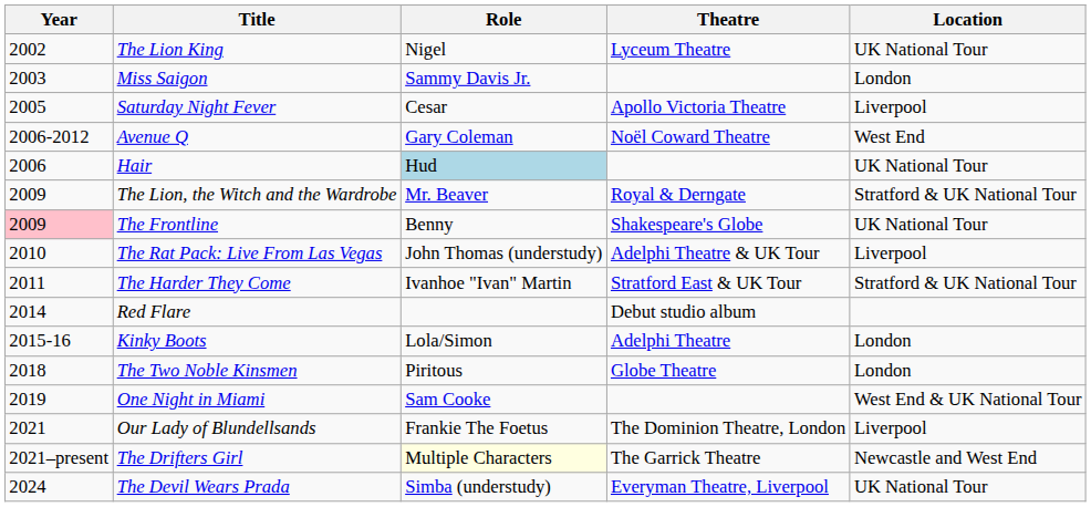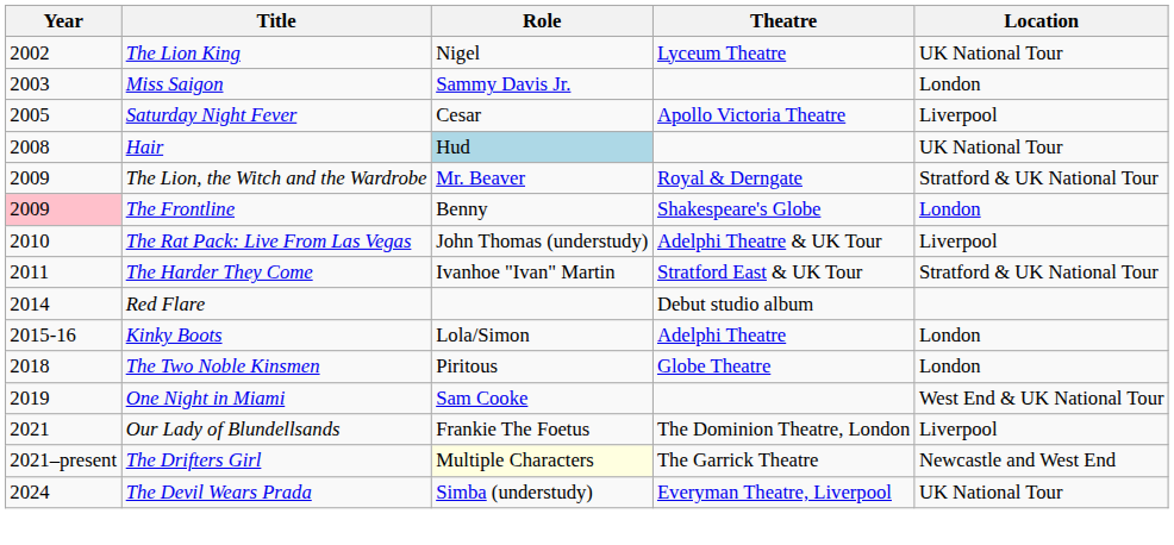 <table class="wikitable sortable">
 <tr>
 <th>Year</th>
 <th>Title</th>
 <th>Role</th>
 <th>Theatre</th>
 <th>Location</th>
 </tr>
 <tr>
 <td>2002</td>
 <td><em><a href='#'>The Lion King</a> </em></td>
 <td>Nigel</td>
 <td><a href='#'>Lyceum Theatre</a></td>
 <td>UK National Tour</td>
 </tr>
 <tr>
 <td>2003</td>
 <td><em><a href='#'>Miss Saigon</a></em></td>
 <td><a href='#'>Sammy Davis Jr.</a></td>
 <td></td>
 <td>London</td>
 </tr>
 <tr>
 <td>2005</td>
 <td><em><a href='#'>Saturday Night Fever</a></em></td>
 <td>Cesar</td>
 <td><a href='#'>Apollo Victoria Theatre</a></td>
 <td>Liverpool</td>
 </tr>
 <tr>
-<td>2006-2012</td>
-<td><em><a href='#'>Avenue Q</a></em></td>
-<td><a href='#'>Gary Coleman</a></td>
-<td><a href='#'>Noël Coward Theatre</a></td>
-<td>West End</td>
-</tr>
-<tr>
-<td>2006</td>
+<td>2008</td>
 <td><em><a href='#'>Hair</a></em></td>
 <td style="background: lightblue;">Hud</td>
 <td></td>
 <td>UK National Tour</td>
 </tr>
 <tr>
 <td>2009</td>
 <td><em>The Lion, the Witch and the Wardrobe</em></td>
 <td><a href='#'>Mr. Beaver</a></td>
 <td><a href='#'>Royal & Derngate</a></td>
 <td>Stratford & UK National Tour</td>
 </tr>
 <tr>
 <td style="background: pink;">2009</td>
 <td><em><a href='#'>The Frontline</a></em></td>
 <td>Benny</td>
 <td><a href='#'>Shakespeare's Globe</a></td>
-<td>UK National Tour</td>
+<td><a href='#'>London</a></td>
 </tr>
 <tr>
 <td>2010</td>
 <td><em><a href='#'>The Rat Pack: Live From Las Vegas</a></em></td>
 <td>John Thomas (understudy)</td>
 <td><a href='#'>Adelphi Theatre</a> & UK Tour</td>
 <td>Liverpool</td>
 </tr>
 <tr>
 <td>2011</td>
 <td><em><a href='#'>The Harder They Come</a></em></td>
 <td>Ivanhoe "Ivan" Martin</td>
 <td><a href='#'>Stratford East</a> & UK Tour</td>
 <td>Stratford & UK National Tour</td>
 </tr>
 <tr>
 <td>2014</td>
 <td><em>Red Flare</em></td>
 <td></td>
 <td>Debut studio album</td>
 <td></td>
 </tr>
 <tr>
 <td>2015-16</td>
 <td><em><a href='#'>Kinky Boots</a></em></td>
 <td>Lola/Simon</td>
 <td><a href='#'>Adelphi Theatre</a></td>
 <td>London</td>
 </tr>
 <tr>
 <td>2018</td>
 <td><em><a href='#'>The Two Noble Kinsmen</a></em></td>
 <td>Piritous</td>
 <td><a href='#'>Globe Theatre</a></td>
 <td>London</td>
 </tr>
 <tr>
 <td>2019</td>
 <td><em><a href='#'>One Night in Miami</a></em></td>
 <td><a href='#'>Sam Cooke</a></td>
 <td></td>
 <td>West End & UK National Tour</td>
 </tr>
 <tr>
 <td>2021</td>
 <td><em>Our Lady of Blundellsands</em></td>
 <td>Frankie The Foetus</td>
 <td>The Dominion Theatre, London</td>
 <td>Liverpool</td>
 </tr>
 <tr>
 <td>2021–present</td>
 <td><em><a href='#'>The Drifters Girl</a></em></td>
 <td style="background: lightyellow;">Multiple Characters</td>
 <td>The Garrick Theatre</td>
 <td>Newcastle and West End</td>
 </tr>
 <tr>
 <td>2024</td>
 <td><a href='#'><em>The Devil Wears Prada</em></a></td>
 <td><a href='#'>Simba</a> (understudy)</td>
 <td><a href='#'>Everyman Theatre, Liverpool</a></td>
 <td>UK National Tour</td>
 </tr>
 </table>
